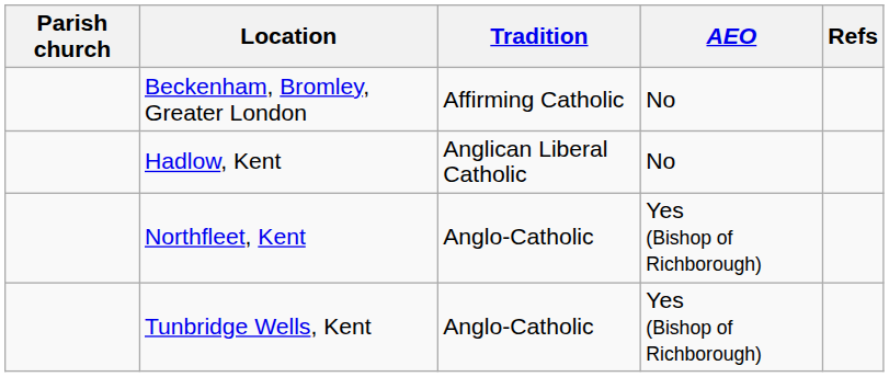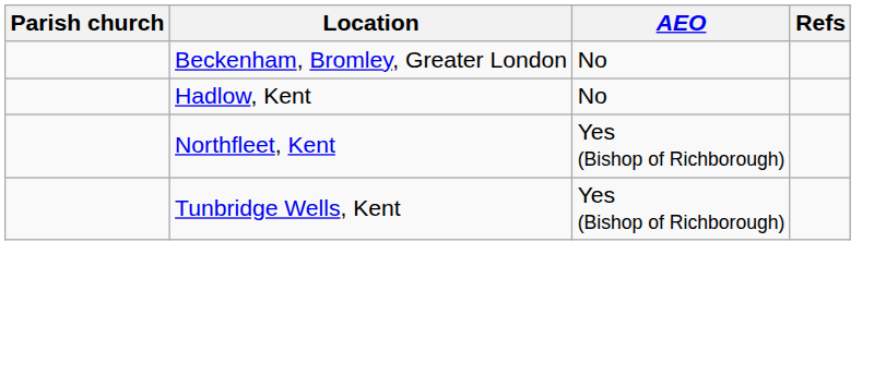 <table class="wikitable sortable">
 <tr>
 <th>Parish church</th>
 <th>Location</th>
-<th><a href='#'>Tradition</a></th>
 <th><em><a href='#'>AEO</a></em></th>
 <th>Refs</th>
 </tr>
 <tr>
 <td></td>
 <td><a href='#'>Beckenham</a>, <a href='#'>Bromley</a>, Greater London</td>
-<td>Affirming Catholic</td>
 <td>No</td>
 <td></td>
 </tr>
 <tr>
 <td></td>
 <td><a href='#'>Hadlow</a>, Kent</td>
-<td>Anglican Liberal Catholic</td>
 <td>No</td>
 <td></td>
 </tr>
 <tr>
 <td></td>
 <td><a href='#'>Northfleet</a>, <a href='#'>Kent</a></td>
-<td>Anglo-Catholic</td>
 <td>Yes <br> <small>(Bishop of Richborough)</small></td>
 <td></td>
 </tr>
 <tr>
 <td></td>
 <td><a href='#'>Tunbridge Wells</a>, Kent</td>
-<td>Anglo-Catholic</td>
 <td>Yes <br> <small>(Bishop of Richborough)</small></td>
 <td></td>
 </tr>
 </table>
